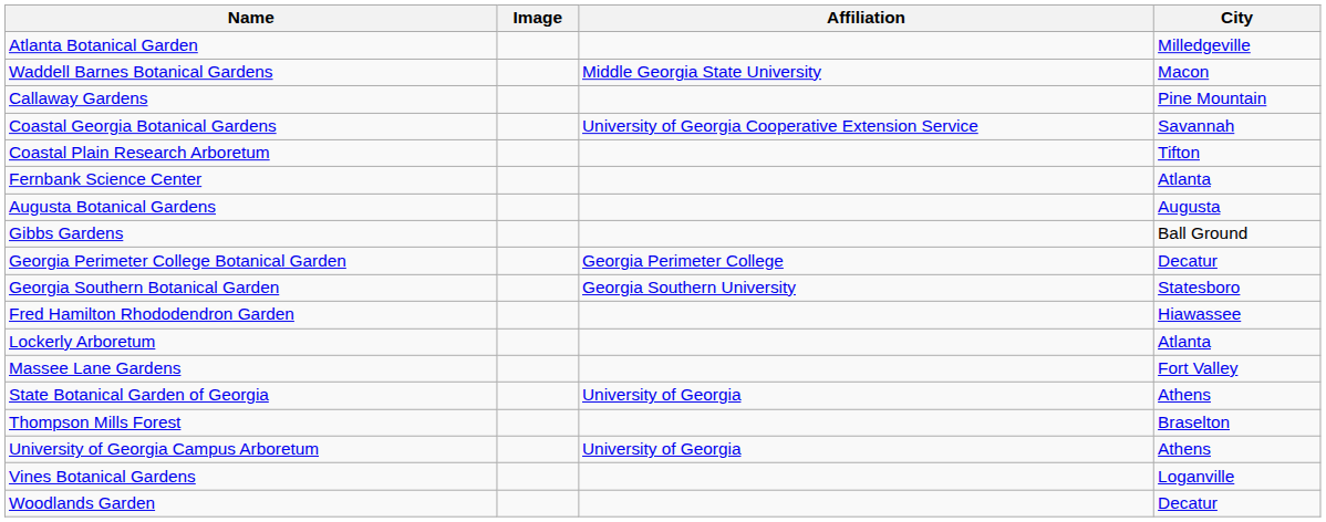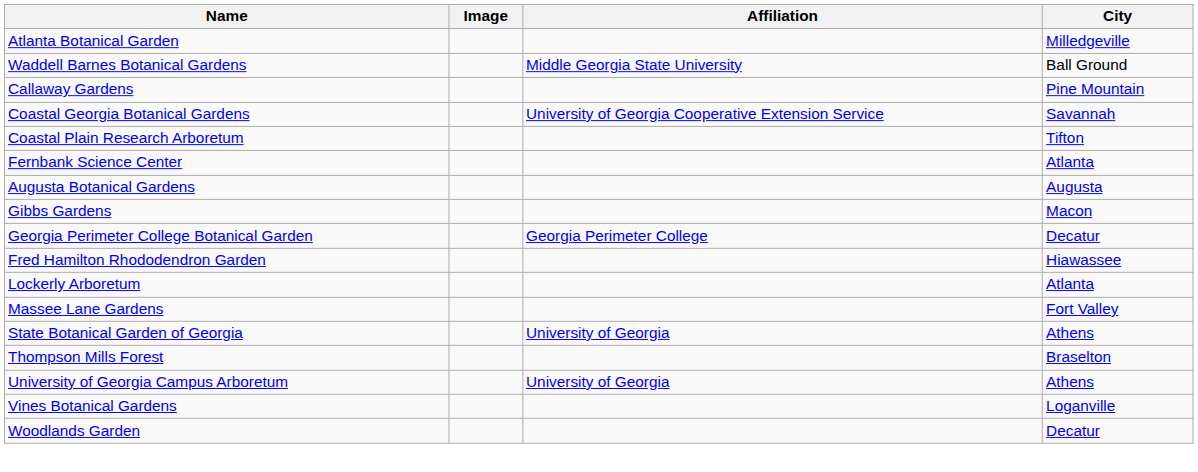 <table class="wikitable" style="width:98%">
 <tr>
 <th>Name</th>
 <th>Image</th>
 <th>Affiliation</th>
 <th>City</th>
 </tr>
 <tr>
 <td><a href='#'>Atlanta Botanical Garden</a></td>
 <td></td>
 <td></td>
 <td><a href='#'>Milledgeville</a></td>
 </tr>
 <tr>
 <td><a href='#'>Waddell Barnes Botanical Gardens</a></td>
 <td></td>
 <td><a href='#'>Middle Georgia State University</a></td>
-<td><a href='#'>Macon</a></td>
+<td>Ball Ground</td>
 </tr>
 <tr>
 <td><a href='#'>Callaway Gardens</a></td>
 <td></td>
 <td></td>
 <td><a href='#'>Pine Mountain</a></td>
 </tr>
 <tr>
 <td><a href='#'>Coastal Georgia Botanical Gardens</a></td>
 <td></td>
 <td><a href='#'>University of Georgia Cooperative Extension Service</a></td>
 <td><a href='#'>Savannah</a></td>
 </tr>
 <tr>
 <td><a href='#'>Coastal Plain Research Arboretum</a></td>
 <td></td>
 <td></td>
 <td><a href='#'>Tifton</a></td>
 </tr>
 <tr>
 <td><a href='#'>Fernbank Science Center</a></td>
 <td></td>
 <td></td>
 <td><a href='#'>Atlanta</a></td>
 </tr>
 <tr>
 <td><a href='#'>Augusta Botanical Gardens</a></td>
 <td></td>
 <td></td>
 <td><a href='#'>Augusta</a></td>
 </tr>
 <tr>
 <td><a href='#'>Gibbs Gardens</a></td>
 <td></td>
 <td></td>
-<td>Ball Ground</td>
+<td><a href='#'>Macon</a></td>
 </tr>
 <tr>
 <td><a href='#'>Georgia Perimeter College Botanical Garden</a></td>
 <td></td>
 <td><a href='#'>Georgia Perimeter College</a></td>
 <td><a href='#'>Decatur</a></td>
-</tr>
-<tr>
-<td><a href='#'>Georgia Southern Botanical Garden</a></td>
-<td></td>
-<td><a href='#'>Georgia Southern University</a></td>
-<td><a href='#'>Statesboro</a></td>
 </tr>
 <tr>
 <td><a href='#'>Fred Hamilton Rhododendron Garden</a></td>
 <td></td>
 <td></td>
 <td><a href='#'>Hiawassee</a></td>
 </tr>
 <tr>
 <td><a href='#'>Lockerly Arboretum</a></td>
 <td></td>
 <td></td>
 <td><a href='#'>Atlanta</a></td>
 </tr>
 <tr>
 <td><a href='#'>Massee Lane Gardens</a></td>
 <td></td>
 <td></td>
 <td><a href='#'>Fort Valley</a></td>
 </tr>
 <tr>
 <td><a href='#'>State Botanical Garden of Georgia</a></td>
 <td></td>
 <td><a href='#'>University of Georgia</a></td>
 <td><a href='#'>Athens</a></td>
 </tr>
 <tr>
 <td><a href='#'>Thompson Mills Forest</a></td>
 <td></td>
 <td></td>
 <td><a href='#'>Braselton</a></td>
 </tr>
 <tr>
 <td><a href='#'>University of Georgia Campus Arboretum</a></td>
 <td></td>
 <td><a href='#'>University of Georgia</a></td>
 <td><a href='#'>Athens</a></td>
 </tr>
 <tr>
 <td><a href='#'>Vines Botanical Gardens</a></td>
 <td></td>
 <td></td>
 <td><a href='#'>Loganville</a></td>
 </tr>
 <tr>
 <td><a href='#'>Woodlands Garden</a></td>
 <td></td>
 <td></td>
 <td><a href='#'>Decatur</a></td>
 </tr>
 </table>
